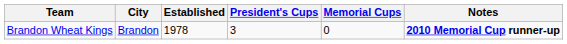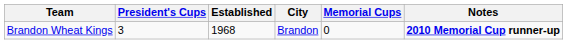 <table class="wikitable">
 <tr>
 <th>Team</th>
+<th><a href='#'>President's Cups</a></th>
+<th>Established</th>
 <th>City</th>
-<th>Established</th>
-<th><a href='#'>President's Cups</a></th>
 <th><a href='#'>Memorial Cups</a></th>
 <th>Notes</th>
 </tr>
 <tr>
 <td><a href='#'>Brandon Wheat Kings</a></td>
+<td>3</td>
+<td>1968</td>
 <td><a href='#'>Brandon</a></td>
-<td>1978</td>
-<td>3</td>
 <td>0</td>
 <td><strong><a href='#'>2010 Memorial Cup</a> runner-up</strong></td>
 </tr>
 </table>
